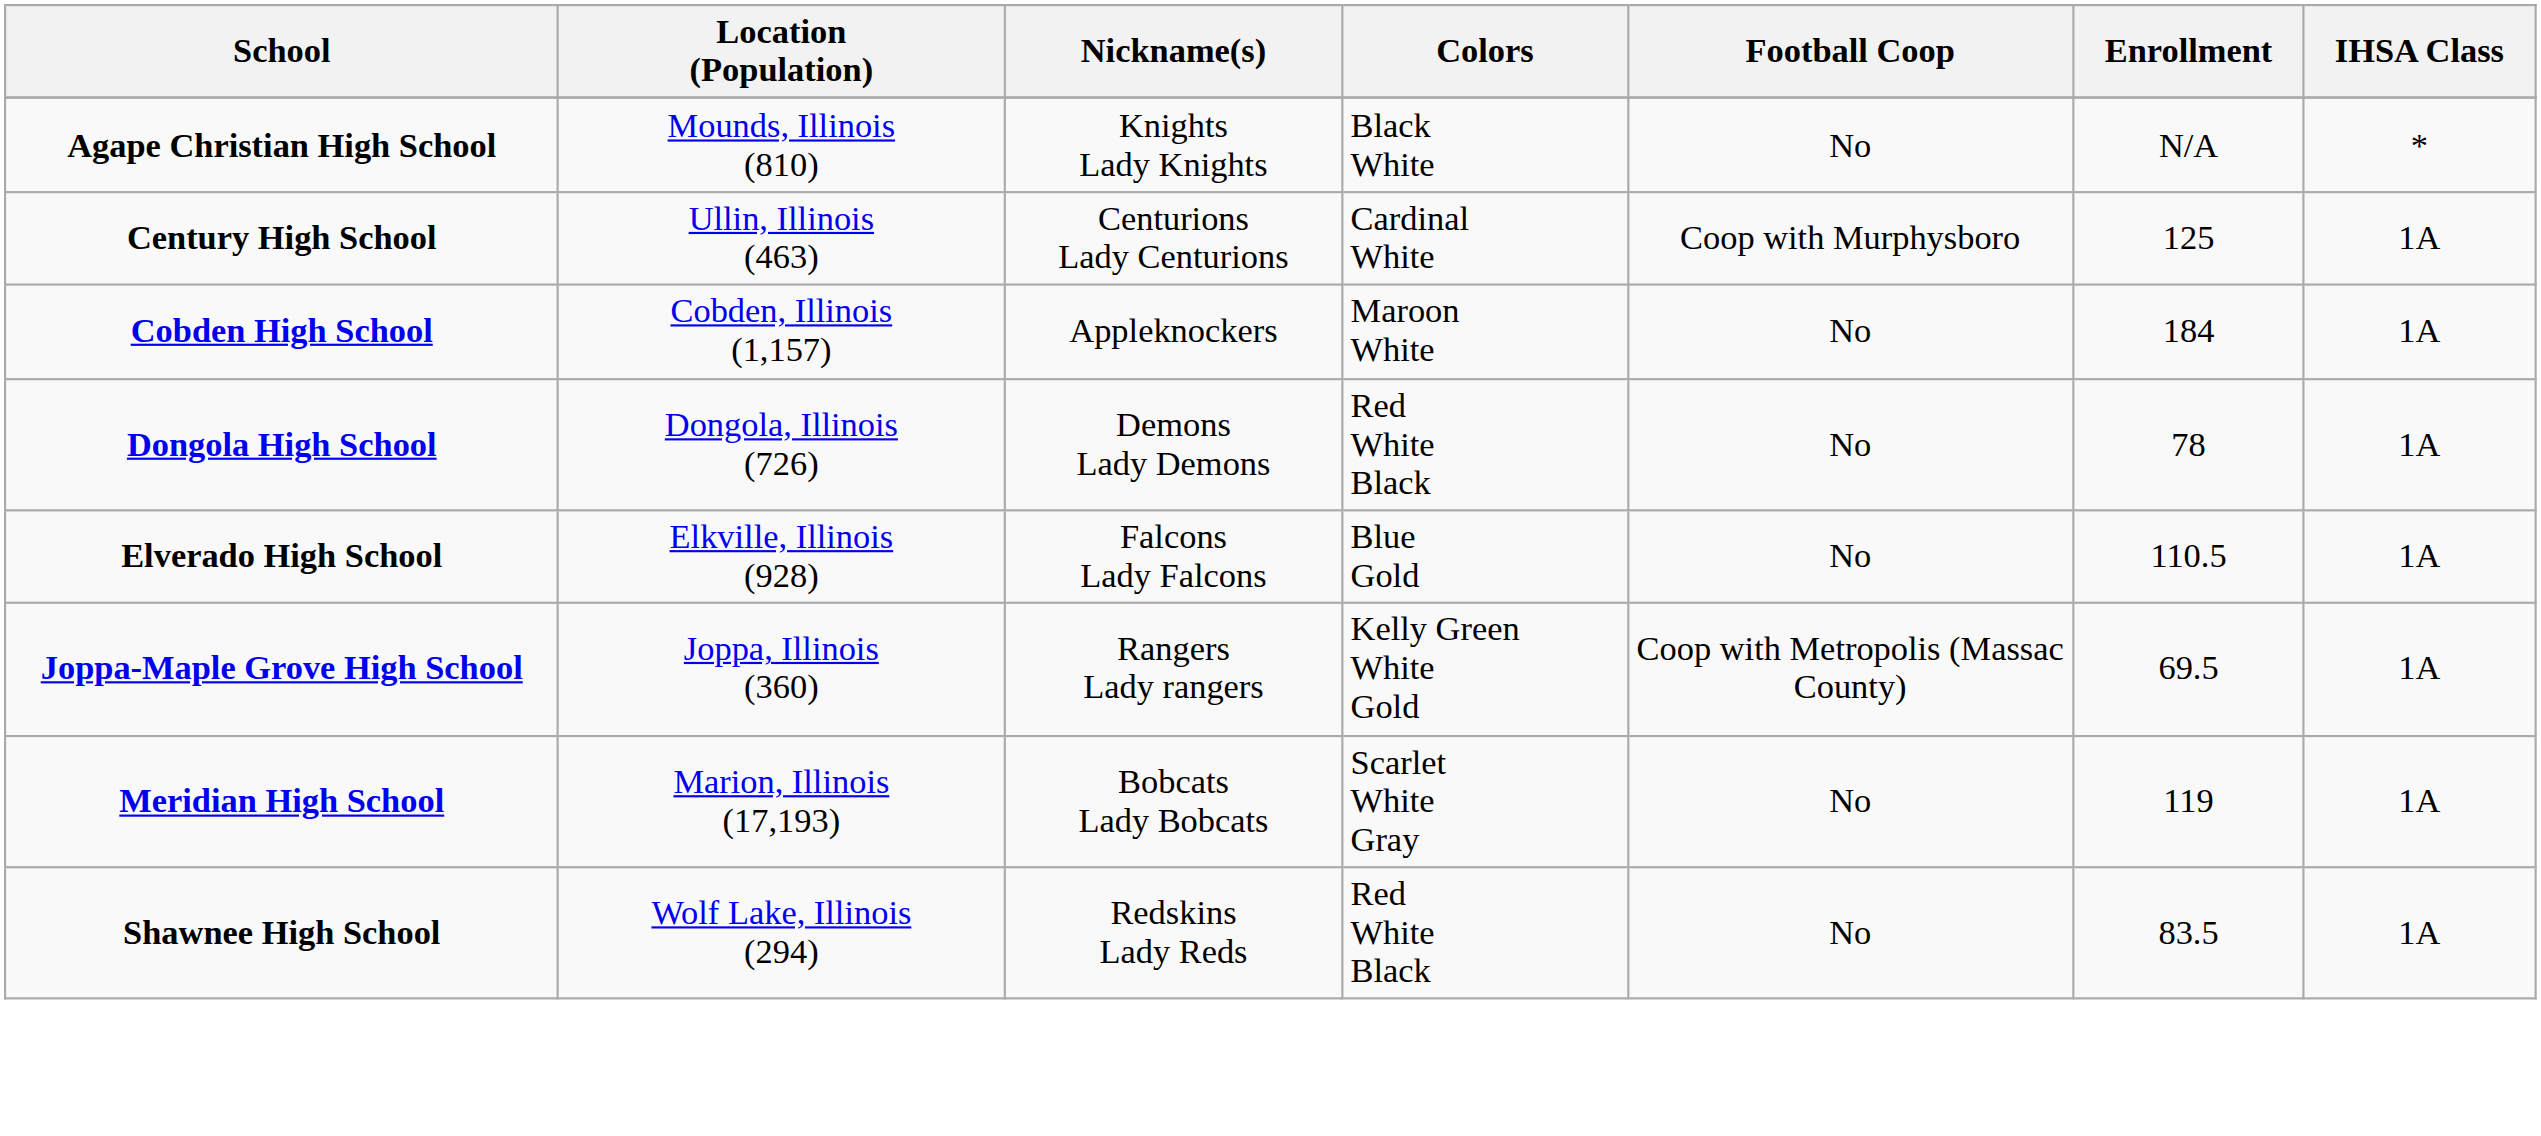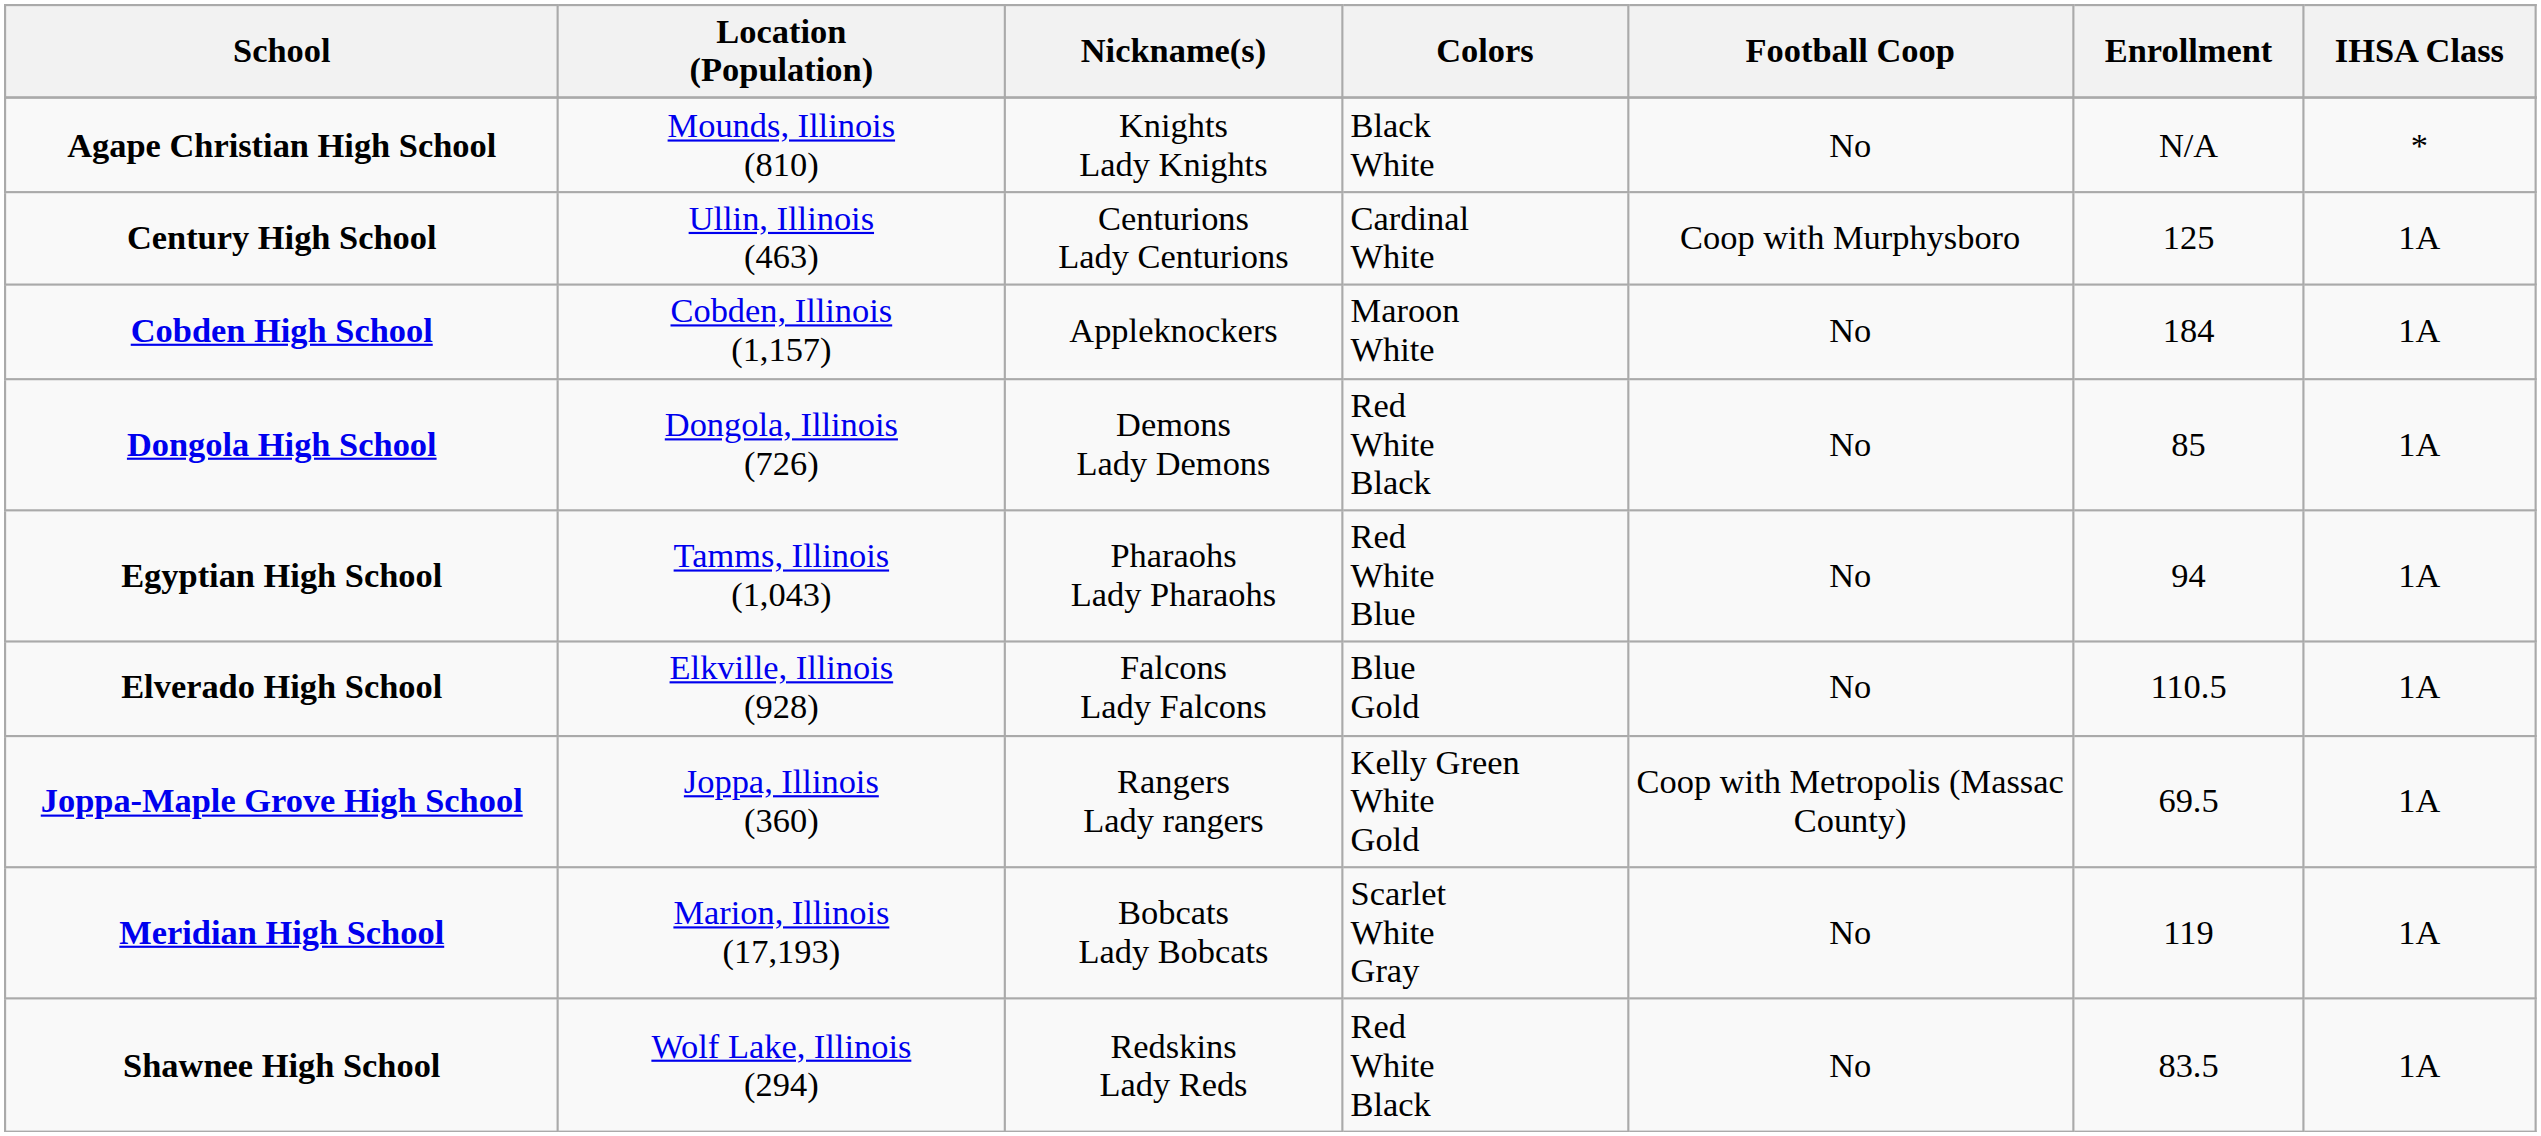 <table class="wikitable" border="1" style="text-align:center;">
 <tr>
 <th width="250"><strong>School</strong></th>
 <th width="200"><strong>Location<br>(Population) </strong></th>
 <th width="150"><strong>Nickname(s)</strong></th>
 <th width="125"><strong>Colors</strong></th>
 <th width="200"><strong>Football Coop</strong></th>
 <th width="100"><strong>Enrollment</strong></th>
 <th width="100"><strong>IHSA Class</strong></th>
 </tr>
 <tr style="background: Blue; color: white">
 </tr>
 <tr>
 <td><strong>Agape Christian High School</strong></td>
 <td><a href='#'>Mounds, Illinois</a><br>(810)</td>
 <td>Knights<br>Lady Knights</td>
 <td align="left"> Black<br> White</td>
 <td>No</td>
 <td>N/A</td>
 <td>*</td>
 </tr>
 <tr>
 <td><strong>Century High School</strong></td>
 <td><a href='#'>Ullin, Illinois</a><br>(463)</td>
 <td>Centurions<br>Lady Centurions</td>
 <td align="left"> Cardinal<br> White</td>
 <td>Coop with Murphysboro</td>
 <td>125</td>
 <td>1A</td>
 </tr>
 <tr>
 <td><strong><a href='#'>Cobden High School</a></strong></td>
 <td><a href='#'>Cobden, Illinois</a><br>(1,157)</td>
 <td>Appleknockers</td>
 <td align="left"> Maroon<br> White</td>
 <td>No</td>
 <td>184</td>
 <td>1A</td>
 </tr>
 <tr>
 <td><strong><a href='#'>Dongola High School</a></strong></td>
 <td><a href='#'>Dongola, Illinois</a><br>(726)</td>
 <td>Demons<br>Lady Demons</td>
 <td align="left"> Red<br> White<br> Black</td>
 <td>No</td>
-<td>78</td>
+<td>85</td>
+<td>1A</td>
+</tr>
+<tr>
+<td><strong>Egyptian High School</strong></td>
+<td><a href='#'>Tamms, Illinois</a><br>(1,043)</td>
+<td>Pharaohs<br>Lady Pharaohs</td>
+<td align="left"> Red<br> White<br> Blue</td>
+<td>No</td>
+<td>94</td>
 <td>1A</td>
 </tr>
 <tr>
 <td><strong>Elverado High School</strong></td>
 <td><a href='#'>Elkville, Illinois</a><br>(928)</td>
 <td>Falcons<br>Lady Falcons</td>
 <td align="left"> Blue<br> Gold</td>
 <td>No</td>
 <td>110.5</td>
 <td>1A</td>
 </tr>
 <tr>
 <td><strong><a href='#'>Joppa-Maple Grove High School</a></strong></td>
 <td><a href='#'>Joppa, Illinois</a><br>(360)</td>
 <td>Rangers<br>Lady rangers</td>
 <td align="left"> Kelly Green<br> White<br> Gold</td>
 <td>Coop with Metropolis (Massac County)</td>
 <td>69.5</td>
 <td>1A</td>
 </tr>
 <tr>
 <td><strong><a href='#'>Meridian High School</a></strong></td>
 <td><a href='#'>Marion, Illinois</a><br>(17,193)</td>
 <td>Bobcats<br>Lady Bobcats</td>
 <td align="left"> Scarlet<br> White<br> Gray</td>
 <td>No</td>
 <td>119</td>
 <td>1A</td>
 </tr>
 <tr>
 <td><strong>Shawnee High School</strong></td>
 <td><a href='#'>Wolf Lake, Illinois</a><br>(294)</td>
 <td>Redskins<br>Lady Reds</td>
 <td align="left"> Red<br> White<br> Black</td>
 <td>No</td>
 <td>83.5</td>
 <td>1A</td>
 </tr>
 </table>
